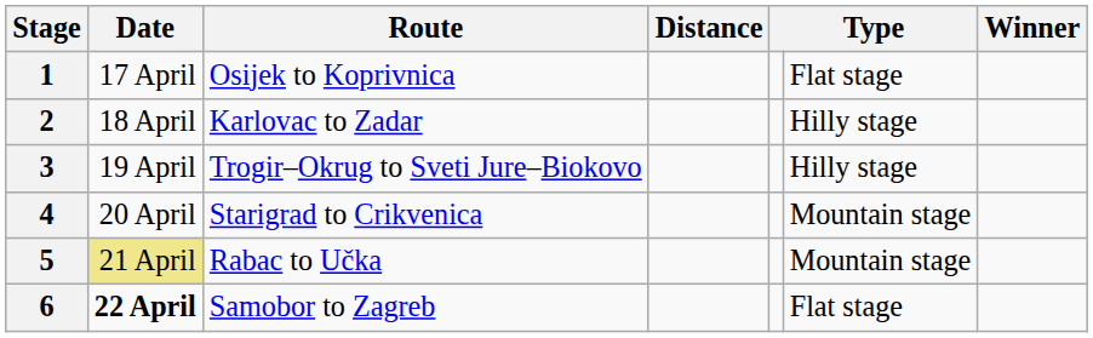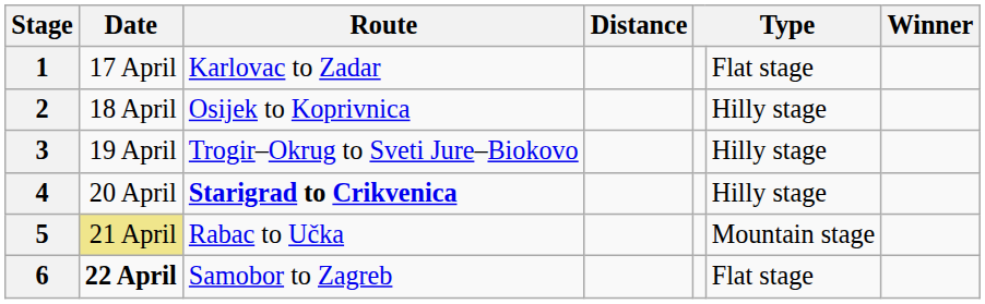 <table class="wikitable">
 <tr>
 <th scope=col>Stage</th>
 <th scope=col>Date</th>
 <th scope=col>Route</th>
 <th scope=col>Distance</th>
 <th scope=col colspan="2">Type</th>
 <th scope=col>Winner</th>
 </tr>
 <tr>
 <th scope=row>1</th>
 <td style="text-align:right;">17 April</td>
-<td><a href='#'>Osijek</a> to <a href='#'>Koprivnica</a></td>
+<td><a href='#'>Karlovac</a> to <a href='#'>Zadar</a></td>
 <td></td>
 <td></td>
 <td>Flat stage</td>
 <td></td>
 </tr>
 <tr>
 <th scope=row>2</th>
 <td style="text-align:right;">18 April</td>
-<td><a href='#'>Karlovac</a> to <a href='#'>Zadar</a></td>
+<td><a href='#'>Osijek</a> to <a href='#'>Koprivnica</a></td>
 <td></td>
 <td></td>
 <td>Hilly stage</td>
 <td></td>
 </tr>
 <tr>
 <th scope=row>3</th>
 <td style="text-align:right;">19 April</td>
 <td><a href='#'>Trogir</a>–<a href='#'>Okrug</a> to <a href='#'>Sveti Jure</a>–<a href='#'>Biokovo</a></td>
 <td></td>
 <td></td>
 <td>Hilly stage</td>
 <td></td>
 </tr>
 <tr>
 <th scope=row>4</th>
 <td style="text-align:right;">20 April</td>
-<td><a href='#'>Starigrad</a> to <a href='#'>Crikvenica</a></td>
+<td><strong><a href='#'>Starigrad</a> to <a href='#'>Crikvenica</a></strong></td>
 <td></td>
 <td></td>
-<td>Mountain stage</td>
+<td>Hilly stage</td>
 <td></td>
 </tr>
 <tr>
 <th scope=row>5</th>
 <td style="background: khaki; text-align:right;">21 April</td>
 <td><a href='#'>Rabac</a> to <a href='#'>Učka</a></td>
 <td></td>
 <td></td>
 <td>Mountain stage</td>
 <td></td>
 </tr>
 <tr>
 <th scope=row>6</th>
 <td style="text-align:right;"><strong>22 April</strong></td>
 <td><a href='#'>Samobor</a> to <a href='#'>Zagreb</a></td>
 <td></td>
 <td></td>
 <td>Flat stage</td>
 <td></td>
 </tr>
 </table>
